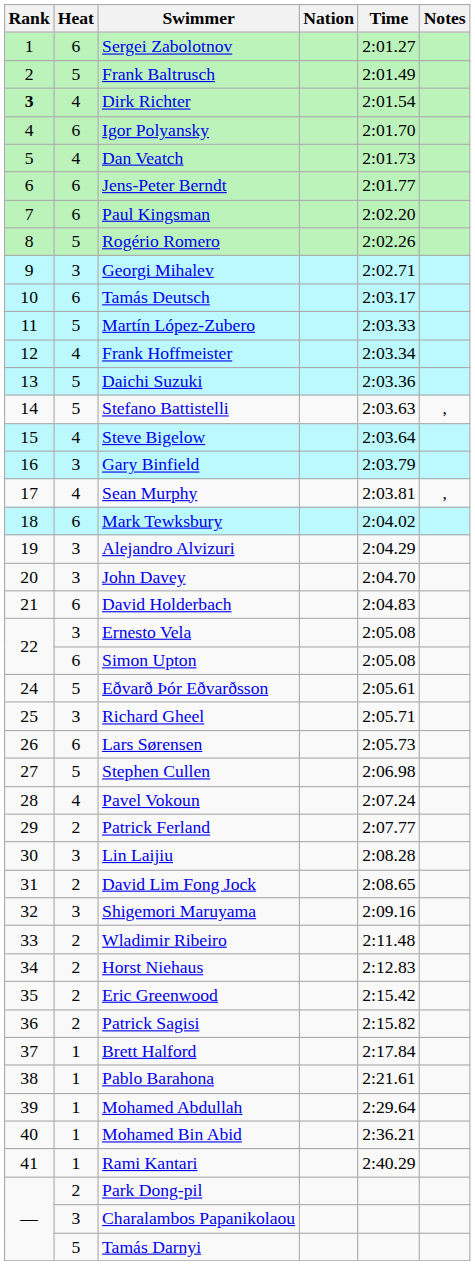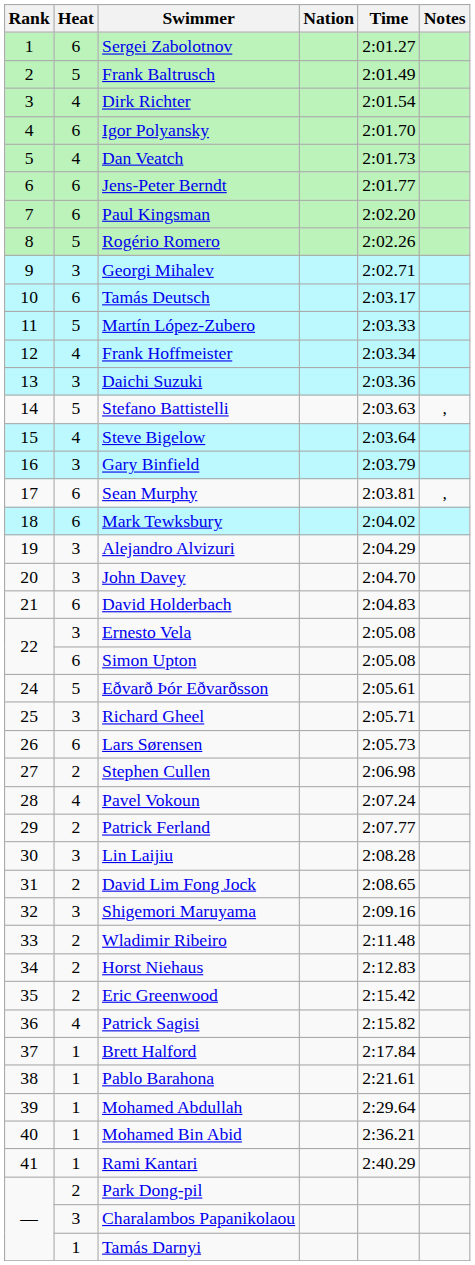 <table class="wikitable sortable" style="text-align:center">
 <tr>
 <th>Rank</th>
 <th>Heat</th>
 <th>Swimmer</th>
 <th>Nation</th>
 <th>Time</th>
 <th>Notes</th>
 </tr>
 <tr bgcolor=#bbf3bb>
 <td>1</td>
 <td>6</td>
 <td align=left><a href='#'>Sergei Zabolotnov</a></td>
 <td align=left></td>
 <td>2:01.27</td>
 <td></td>
 </tr>
 <tr bgcolor=#bbf3bb>
 <td>2</td>
 <td>5</td>
 <td align=left><a href='#'>Frank Baltrusch</a></td>
 <td align=left></td>
 <td>2:01.49</td>
 <td></td>
 </tr>
 <tr bgcolor=#bbf3bb>
-<td><strong>3</strong></td>
+<td>3</td>
 <td>4</td>
 <td align=left><a href='#'>Dirk Richter</a></td>
 <td align=left></td>
 <td>2:01.54</td>
 <td></td>
 </tr>
 <tr bgcolor=#bbf3bb>
 <td>4</td>
 <td>6</td>
 <td align=left><a href='#'>Igor Polyansky</a></td>
 <td align=left></td>
 <td>2:01.70</td>
 <td></td>
 </tr>
 <tr bgcolor=#bbf3bb>
 <td>5</td>
 <td>4</td>
 <td align=left><a href='#'>Dan Veatch</a></td>
 <td align=left></td>
 <td>2:01.73</td>
 <td></td>
 </tr>
 <tr bgcolor=#bbf3bb>
 <td>6</td>
 <td>6</td>
 <td align=left><a href='#'>Jens-Peter Berndt</a></td>
 <td align=left></td>
 <td>2:01.77</td>
 <td></td>
 </tr>
 <tr bgcolor=#bbf3bb>
 <td>7</td>
 <td>6</td>
 <td align=left><a href='#'>Paul Kingsman</a></td>
 <td align=left></td>
 <td>2:02.20</td>
 <td></td>
 </tr>
 <tr bgcolor=#bbf3bb>
 <td>8</td>
 <td>5</td>
 <td align=left><a href='#'>Rogério Romero</a></td>
 <td align=left></td>
 <td>2:02.26</td>
 <td></td>
 </tr>
 <tr bgcolor=bbf9ff>
 <td>9</td>
 <td>3</td>
 <td align=left><a href='#'>Georgi Mihalev</a></td>
 <td align=left></td>
 <td>2:02.71</td>
 <td></td>
 </tr>
 <tr bgcolor=bbf9ff>
 <td>10</td>
 <td>6</td>
 <td align=left><a href='#'>Tamás Deutsch</a></td>
 <td align=left></td>
 <td>2:03.17</td>
 <td></td>
 </tr>
 <tr bgcolor=bbf9ff>
 <td>11</td>
 <td>5</td>
 <td align=left><a href='#'>Martín López-Zubero</a></td>
 <td align=left></td>
 <td>2:03.33</td>
 <td></td>
 </tr>
 <tr bgcolor=bbf9ff>
 <td>12</td>
 <td>4</td>
 <td align=left><a href='#'>Frank Hoffmeister</a></td>
 <td align=left></td>
 <td>2:03.34</td>
 <td></td>
 </tr>
 <tr bgcolor=bbf9ff>
 <td>13</td>
-<td>5</td>
+<td>3</td>
 <td align=left><a href='#'>Daichi Suzuki</a></td>
 <td align=left></td>
 <td>2:03.36</td>
 <td></td>
 </tr>
 <tr>
 <td>14</td>
 <td>5</td>
 <td align=left><a href='#'>Stefano Battistelli</a></td>
 <td align=left></td>
 <td>2:03.63</td>
 <td>, </td>
 </tr>
 <tr bgcolor=bbf9ff>
 <td>15</td>
 <td>4</td>
 <td align=left><a href='#'>Steve Bigelow</a></td>
 <td align=left></td>
 <td>2:03.64</td>
 <td></td>
 </tr>
 <tr bgcolor=bbf9ff>
 <td>16</td>
 <td>3</td>
 <td align=left><a href='#'>Gary Binfield</a></td>
 <td align=left></td>
 <td>2:03.79</td>
 <td></td>
 </tr>
 <tr>
 <td>17</td>
-<td>4</td>
+<td>6</td>
 <td align=left><a href='#'>Sean Murphy</a></td>
 <td align=left></td>
 <td>2:03.81</td>
 <td>, </td>
 </tr>
 <tr bgcolor=bbf9ff>
 <td>18</td>
 <td>6</td>
 <td align=left><a href='#'>Mark Tewksbury</a></td>
 <td align=left></td>
 <td>2:04.02</td>
 <td></td>
 </tr>
 <tr>
 <td>19</td>
 <td>3</td>
 <td align=left><a href='#'>Alejandro Alvizuri</a></td>
 <td align=left></td>
 <td>2:04.29</td>
 <td></td>
 </tr>
 <tr>
 <td>20</td>
 <td>3</td>
 <td align=left><a href='#'>John Davey</a></td>
 <td align=left></td>
 <td>2:04.70</td>
 <td></td>
 </tr>
 <tr>
 <td>21</td>
 <td>6</td>
 <td align=left><a href='#'>David Holderbach</a></td>
 <td align=left></td>
 <td>2:04.83</td>
 <td></td>
 </tr>
 <tr>
 <td rowspan=2>22</td>
 <td>3</td>
 <td align=left><a href='#'>Ernesto Vela</a></td>
 <td align=left></td>
 <td>2:05.08</td>
 <td></td>
 </tr>
 <tr>
 <td>6</td>
 <td align=left><a href='#'>Simon Upton</a></td>
 <td align=left></td>
 <td>2:05.08</td>
 <td></td>
 </tr>
 <tr>
 <td>24</td>
 <td>5</td>
 <td align=left><a href='#'>Eðvarð Þór Eðvarðsson</a></td>
 <td align=left></td>
 <td>2:05.61</td>
 <td></td>
 </tr>
 <tr>
 <td>25</td>
 <td>3</td>
 <td align=left><a href='#'>Richard Gheel</a></td>
 <td align=left></td>
 <td>2:05.71</td>
 <td></td>
 </tr>
 <tr>
 <td>26</td>
 <td>6</td>
 <td align=left><a href='#'>Lars Sørensen</a></td>
 <td align=left></td>
 <td>2:05.73</td>
 <td></td>
 </tr>
 <tr>
 <td>27</td>
-<td>5</td>
+<td>2</td>
 <td align=left><a href='#'>Stephen Cullen</a></td>
 <td align=left></td>
 <td>2:06.98</td>
 <td></td>
 </tr>
 <tr>
 <td>28</td>
 <td>4</td>
 <td align=left><a href='#'>Pavel Vokoun</a></td>
 <td align=left></td>
 <td>2:07.24</td>
 <td></td>
 </tr>
 <tr>
 <td>29</td>
 <td>2</td>
 <td align=left><a href='#'>Patrick Ferland</a></td>
 <td align=left></td>
 <td>2:07.77</td>
 <td></td>
 </tr>
 <tr>
 <td>30</td>
 <td>3</td>
 <td align=left><a href='#'>Lin Laijiu</a></td>
 <td align=left></td>
 <td>2:08.28</td>
 <td></td>
 </tr>
 <tr>
 <td>31</td>
 <td>2</td>
 <td align=left><a href='#'>David Lim Fong Jock</a></td>
 <td align=left></td>
 <td>2:08.65</td>
 <td></td>
 </tr>
 <tr>
 <td>32</td>
 <td>3</td>
 <td align=left><a href='#'>Shigemori Maruyama</a></td>
 <td align=left></td>
 <td>2:09.16</td>
 <td></td>
 </tr>
 <tr>
 <td>33</td>
 <td>2</td>
 <td align=left><a href='#'>Wladimir Ribeiro</a></td>
 <td align=left></td>
 <td>2:11.48</td>
 <td></td>
 </tr>
 <tr>
 <td>34</td>
 <td>2</td>
 <td align=left><a href='#'>Horst Niehaus</a></td>
 <td align=left></td>
 <td>2:12.83</td>
 <td></td>
 </tr>
 <tr>
 <td>35</td>
 <td>2</td>
 <td align=left><a href='#'>Eric Greenwood</a></td>
 <td align=left></td>
 <td>2:15.42</td>
 <td></td>
 </tr>
 <tr>
 <td>36</td>
-<td>2</td>
+<td>4</td>
 <td align=left><a href='#'>Patrick Sagisi</a></td>
 <td align=left></td>
 <td>2:15.82</td>
 <td></td>
 </tr>
 <tr>
 <td>37</td>
 <td>1</td>
 <td align=left><a href='#'>Brett Halford</a></td>
 <td align=left></td>
 <td>2:17.84</td>
 <td></td>
 </tr>
 <tr>
 <td>38</td>
 <td>1</td>
 <td align=left><a href='#'>Pablo Barahona</a></td>
 <td align=left></td>
 <td>2:21.61</td>
 <td></td>
 </tr>
 <tr>
 <td>39</td>
 <td>1</td>
 <td align=left><a href='#'>Mohamed Abdullah</a></td>
 <td align=left></td>
 <td>2:29.64</td>
 <td></td>
 </tr>
 <tr>
 <td>40</td>
 <td>1</td>
 <td align=left><a href='#'>Mohamed Bin Abid</a></td>
 <td align=left></td>
 <td>2:36.21</td>
 <td></td>
 </tr>
 <tr>
 <td>41</td>
 <td>1</td>
 <td align=left><a href='#'>Rami Kantari</a></td>
 <td align=left></td>
 <td>2:40.29</td>
 <td></td>
 </tr>
 <tr>
 <td rowspan=3 data-sort-value=42>—</td>
 <td>2</td>
 <td align=left><a href='#'>Park Dong-pil</a></td>
 <td align=left></td>
 <td></td>
 <td></td>
 </tr>
 <tr>
 <td>3</td>
 <td align=left><a href='#'>Charalambos Papanikolaou</a></td>
 <td align=left></td>
 <td></td>
 <td></td>
 </tr>
 <tr>
-<td>5</td>
+<td>1</td>
 <td align=left><a href='#'>Tamás Darnyi</a></td>
 <td align=left></td>
 <td></td>
 <td></td>
 </tr>
 </table>
